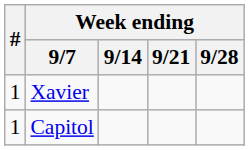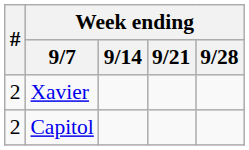 <table class=wikitable style="font-size:92%;">
 <tr>
 <th rowspan=2>#</th>
 <th colspan=9>Week ending</th>
 </tr>
 <tr>
 <th>9/7</th>
 <th>9/14</th>
 <th>9/21</th>
 <th>9/28</th>
 </tr>
 <tr>
-<td>1</td>
+<td>2</td>
 <td> <a href='#'>Xavier</a></td>
 <td></td>
 <td></td>
 <td></td>
 </tr>
 <tr>
-<td>1</td>
+<td>2</td>
 <td><a href='#'>Capitol</a></td>
 <td></td>
 <td></td>
 <td></td>
 </tr>
 </table>
